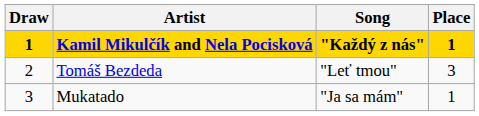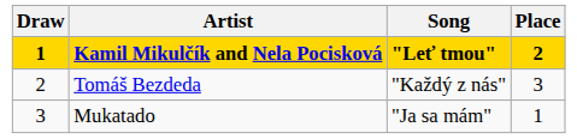 <table class="sortable wikitable" style="margin: 1em auto 1em auto; text-align:center;">
 <tr>
 <th>Draw</th>
 <th>Artist</th>
 <th>Song</th>
 <th>Place</th>
 </tr>
 <tr style="font-weight:bold; background:gold;">
 <td>1</td>
 <td align="left"><a href='#'>Kamil Mikulčík</a> and <a href='#'>Nela Pocisková</a></td>
-<td align="left">"Každý z nás"</td>
-<td>1</td>
+<td align="left">"Leť tmou"</td>
+<td>2</td>
 </tr>
 <tr>
 <td>2</td>
 <td align="left"><a href='#'>Tomáš Bezdeda</a></td>
-<td align="left">"Leť tmou"</td>
+<td align="left">"Každý z nás"</td>
 <td>3</td>
 </tr>
 <tr>
 <td>3</td>
 <td align="left">Mukatado</td>
 <td align="left">"Ja sa mám"</td>
 <td>1</td>
 </tr>
 </table>
